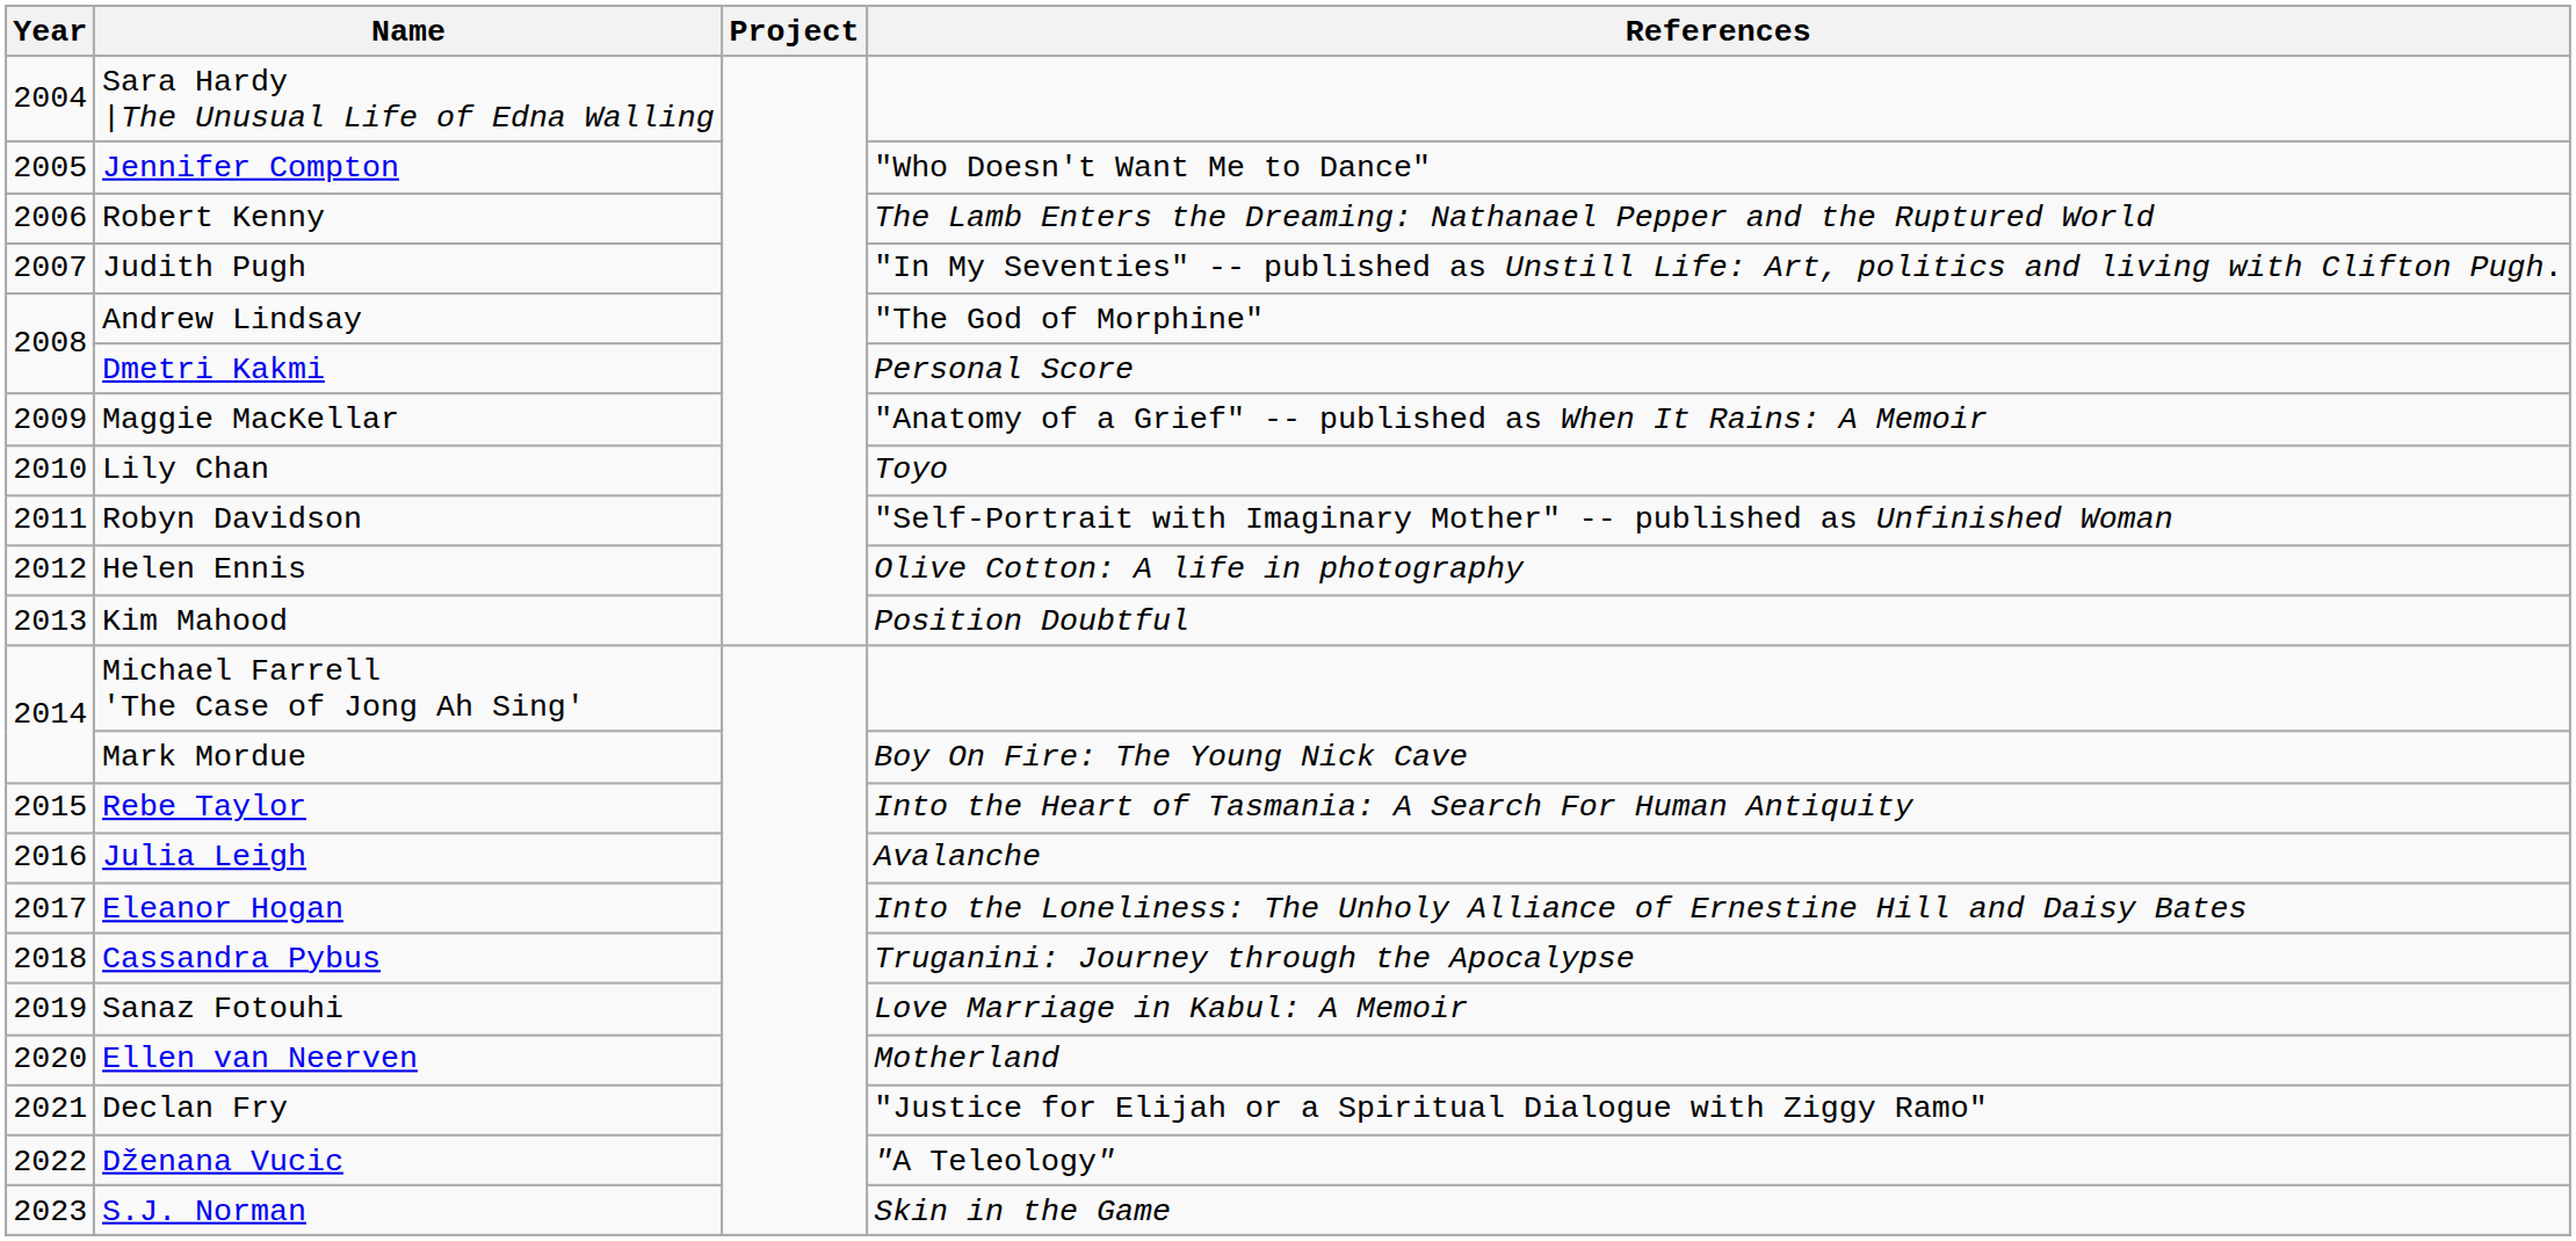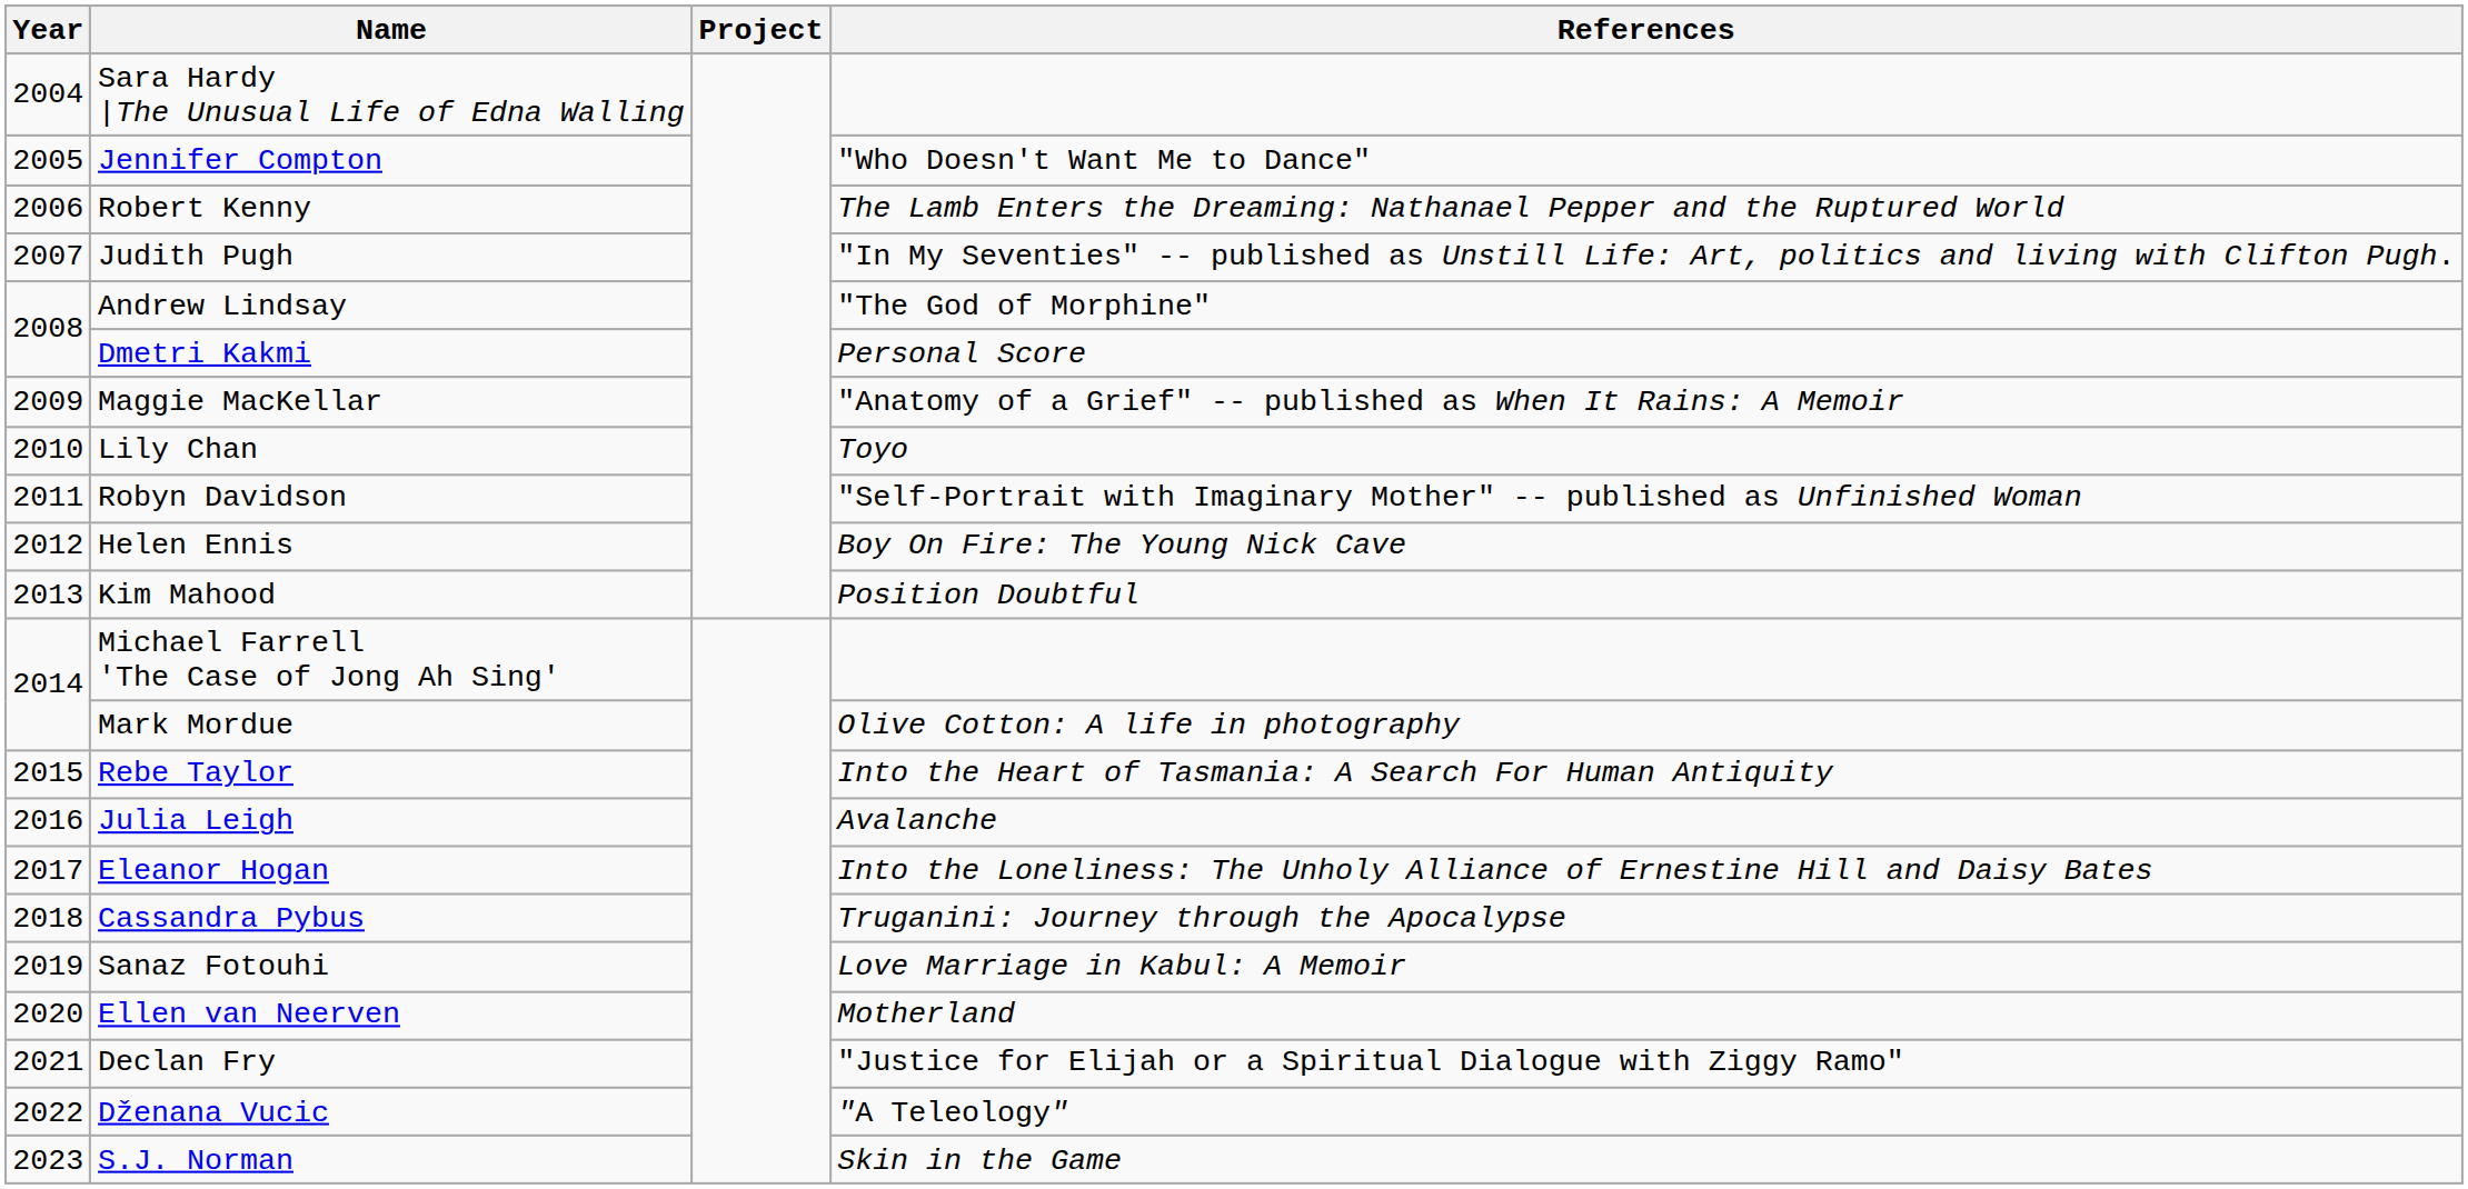 <table class="wikitable">
 <tr>
 <th>Year</th>
 <th>Name</th>
 <th>Project</th>
 <th>References</th>
 </tr>
 <tr>
 <td>2004</td>
 <td>Sara Hardy<br><em>|The Unusual Life of Edna Walling</em></td>
 <td rowspan="11"></td>
 </tr>
 <tr>
 <td>2005</td>
 <td><a href='#'>Jennifer Compton</a></td>
 <td>"Who Doesn't Want Me to Dance"</td>
 </tr>
 <tr>
 <td>2006</td>
 <td>Robert Kenny</td>
 <td><em>The Lamb Enters the Dreaming: Nathanael Pepper and the Ruptured World</em></td>
 </tr>
 <tr>
 <td>2007</td>
 <td>Judith Pugh</td>
 <td>"In My Seventies" -- published as <em>Unstill Life: Art, politics and living with Clifton Pugh</em>.</td>
 </tr>
 <tr>
 <td rowspan="2">2008</td>
 <td>Andrew Lindsay</td>
 <td>"The God of Morphine"</td>
 </tr>
 <tr>
 <td><a href='#'>Dmetri Kakmi</a></td>
 <td><em>Personal Score</em></td>
 </tr>
 <tr>
 <td>2009</td>
 <td>Maggie MacKellar</td>
 <td>"Anatomy of a Grief" -- published as <em>When It Rains: A Memoir</em></td>
 </tr>
 <tr>
 <td>2010</td>
 <td>Lily Chan</td>
 <td><em>Toyo</em></td>
 </tr>
 <tr>
 <td>2011</td>
 <td>Robyn Davidson</td>
 <td>"Self-Portrait with Imaginary Mother" -- published as <em>Unfinished Woman</em></td>
 </tr>
 <tr>
 <td>2012</td>
 <td>Helen Ennis</td>
-<td><em>Olive Cotton:</em> <em>A life in photography</em></td>
+<td><em>Boy On Fire: The Young Nick Cave</em></td>
 </tr>
 <tr>
 <td>2013</td>
 <td>Kim Mahood</td>
 <td><em>Position Doubtful</em></td>
 </tr>
 <tr>
 <td rowspan="2">2014</td>
 <td>Michael Farrell<br>'The Case of Jong Ah Sing'</td>
 <td rowspan="12"></td>
 </tr>
 <tr>
 <td>Mark Mordue</td>
-<td><em>Boy On Fire: The Young Nick Cave</em></td>
+<td><em>Olive Cotton:</em> <em>A life in photography</em></td>
 </tr>
 <tr>
 <td>2015</td>
 <td><a href='#'>Rebe Taylor</a></td>
 <td><em>Into the Heart of Tasmania: A Search For Human Antiquity</em></td>
 </tr>
 <tr>
 <td>2016</td>
 <td><a href='#'>Julia Leigh</a></td>
 <td><em>Avalanche</em></td>
 </tr>
 <tr>
 <td>2017</td>
 <td><a href='#'>Eleanor Hogan</a></td>
 <td><em>Into the Loneliness: The Unholy Alliance of Ernestine Hill and Daisy Bates</em></td>
 </tr>
 <tr>
 <td>2018</td>
 <td><a href='#'>Cassandra Pybus</a></td>
 <td><em>Truganini: Journey through the Apocalypse</em></td>
 </tr>
 <tr>
 <td>2019</td>
 <td>Sanaz Fotouhi</td>
 <td><em>Love Marriage in Kabul: A Memoir</em></td>
 </tr>
 <tr>
 <td>2020</td>
 <td><a href='#'>Ellen van Neerven</a></td>
 <td><em>Motherland</em></td>
 </tr>
 <tr>
 <td>2021</td>
 <td>Declan Fry</td>
 <td>"Justice for Elijah or a Spiritual Dialogue with Ziggy Ramo"</td>
 </tr>
 <tr>
 <td>2022</td>
 <td><a href='#'>Dženana Vucic</a></td>
 <td><em>"</em>A Teleology<em>"</em></td>
 </tr>
 <tr>
 <td>2023</td>
 <td><a href='#'>S.J. Norman</a></td>
 <td><em>Skin in the Game</em></td>
 </tr>
 </table>
